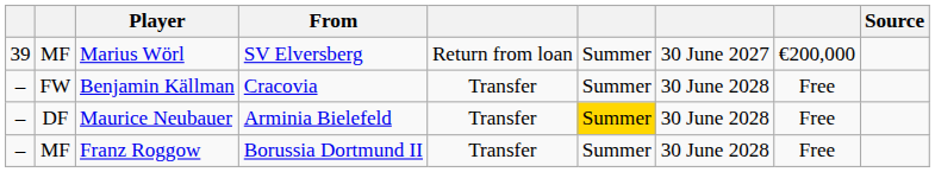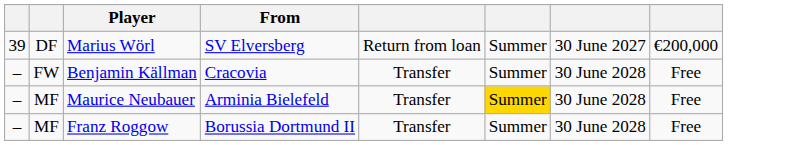 <table class="wikitable" style="text-align:center;">
 <tr>
 <th></th>
 <th></th>
 <th>Player</th>
 <th>From</th>
 <th></th>
 <th></th>
 <th></th>
 <th></th>
-<th>Source</th>
 </tr>
 <tr>
 <td>39</td>
-<td>MF</td>
+<td>DF</td>
 <td align="left"> <a href='#'>Marius Wörl</a></td>
 <td align="left"> <a href='#'>SV Elversberg</a></td>
 <td>Return from loan</td>
 <td>Summer</td>
 <td>30 June 2027</td>
 <td>€200,000</td>
-<td></td>
 </tr>
 <tr>
 <td>–</td>
 <td>FW</td>
 <td align="left"> <a href='#'>Benjamin Källman</a></td>
 <td align="left"> <a href='#'>Cracovia</a></td>
 <td>Transfer</td>
 <td>Summer</td>
 <td>30 June 2028</td>
 <td>Free</td>
-<td></td>
 </tr>
 <tr>
 <td>–</td>
-<td>DF</td>
+<td>MF</td>
 <td align="left"> <a href='#'>Maurice Neubauer</a></td>
 <td align="left"> <a href='#'>Arminia Bielefeld</a></td>
 <td>Transfer</td>
 <td style="background: gold;">Summer</td>
 <td>30 June 2028</td>
 <td>Free</td>
-<td></td>
 </tr>
 <tr>
 <td>–</td>
 <td>MF</td>
 <td align="left"> <a href='#'>Franz Roggow</a></td>
 <td align="left"> <a href='#'>Borussia Dortmund II</a></td>
 <td>Transfer</td>
 <td>Summer</td>
 <td>30 June 2028</td>
 <td>Free</td>
-<td></td>
 </tr>
 </table>
